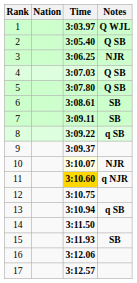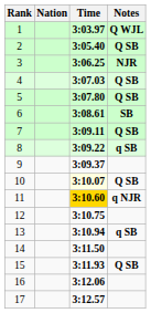 <table class="wikitable sortable" style="text-align:center">
 <tr>
 <th>Rank</th>
 <th>Nation</th>
 <th>Time</th>
 <th>Notes</th>
 </tr>
 <tr bgcolor=ccffcc>
 <td>1</td>
 <td align=left></td>
 <td><strong>3:03.97</strong></td>
 <td><strong>Q WJL</strong></td>
 </tr>
 <tr bgcolor=ccffcc>
 <td>2</td>
 <td align=left></td>
 <td><strong>3:05.40</strong></td>
 <td><strong>Q SB</strong></td>
 </tr>
 <tr bgcolor=ccffcc>
 <td>3</td>
 <td align=left></td>
 <td><strong>3:06.25</strong></td>
 <td><strong>NJR</strong></td>
 </tr>
 <tr bgcolor=ddffdd>
 <td>4</td>
 <td align=left></td>
 <td><strong>3:07.03</strong></td>
 <td><strong>Q SB</strong></td>
 </tr>
 <tr bgcolor=ccffcc>
 <td>5</td>
 <td align=left></td>
 <td><strong>3:07.80</strong></td>
 <td><strong>Q SB</strong></td>
 </tr>
 <tr bgcolor=ccffcc>
 <td>6</td>
 <td align=left></td>
 <td><strong>3:08.61</strong></td>
 <td><strong>SB</strong></td>
 </tr>
 <tr bgcolor=ccffcc>
 <td>7</td>
 <td align=left></td>
 <td><strong>3:09.11</strong></td>
-<td><strong>SB</strong></td>
+<td><strong>Q SB</strong></td>
 </tr>
 <tr bgcolor=ddffdd>
 <td>8</td>
 <td align=left></td>
 <td><strong>3:09.22</strong></td>
 <td><strong>q SB</strong></td>
 </tr>
 <tr>
 <td>9</td>
 <td align=left></td>
 <td><strong>3:09.37</strong></td>
 <td></td>
 </tr>
 <tr>
 <td>10</td>
 <td align=left></td>
 <td style="background: lightyellow;"><strong>3:10.07</strong></td>
-<td><strong>NJR</strong></td>
+<td><strong>Q SB</strong></td>
 </tr>
 <tr>
 <td>11</td>
 <td align=left></td>
 <td style="background: gold;"><strong>3:10.60</strong></td>
 <td><strong>q NJR</strong></td>
 </tr>
 <tr>
 <td>12</td>
 <td align=left></td>
 <td><strong>3:10.75</strong></td>
 <td></td>
 </tr>
 <tr>
 <td>13</td>
 <td align=left></td>
 <td><strong>3:10.94</strong></td>
 <td><strong>q SB</strong></td>
 </tr>
 <tr>
 <td>14</td>
 <td align=left></td>
 <td><strong>3:11.50</strong></td>
 <td></td>
 </tr>
 <tr>
 <td>15</td>
 <td align=left></td>
 <td><strong>3:11.93</strong></td>
-<td><strong>SB</strong></td>
+<td><strong>Q SB</strong></td>
 </tr>
 <tr>
 <td>16</td>
 <td align=left></td>
 <td><strong>3:12.06</strong></td>
 <td></td>
 </tr>
 <tr>
 <td>17</td>
 <td align=left></td>
 <td><strong>3:12.57</strong></td>
 <td></td>
 </tr>
 </table>
